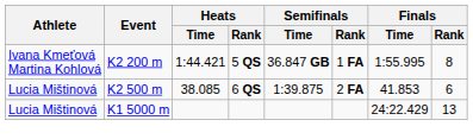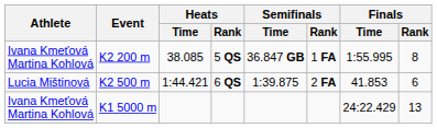 <table class="wikitable" style="font-size:90%">
 <tr>
 <th rowspan="2">Athlete</th>
 <th rowspan="2">Event</th>
 <th colspan=2>Heats</th>
 <th colspan=2>Semifinals</th>
 <th colspan=2>Finals</th>
 </tr>
 <tr style="font-size:95%">
 <th>Time</th>
 <th>Rank</th>
 <th>Time</th>
 <th>Rank</th>
 <th>Time</th>
 <th>Rank</th>
 </tr>
 <tr align=center>
 <td align=left><a href='#'>Ivana Kmeťová</a> <br> <a href='#'>Martina Kohlová</a></td>
 <td align=left><a href='#'>K2 200 m</a></td>
-<td>1:44.421</td>
+<td>38.085</td>
 <td>5 <strong>QS</strong></td>
 <td>36.847 <strong>GB</strong></td>
 <td>1 <strong>FA</strong></td>
 <td>1:55.995</td>
 <td>8</td>
 </tr>
 <tr align=center>
 <td align=left><a href='#'>Lucia Mištinová</a></td>
 <td align=left><a href='#'>K2 500 m</a></td>
-<td>38.085</td>
+<td>1:44.421</td>
 <td>6 <strong>QS</strong></td>
 <td>1:39.875</td>
 <td>2 <strong>FA</strong></td>
 <td>41.853</td>
 <td>6</td>
 </tr>
 <tr align=center>
-<td align=left><a href='#'>Lucia Mištinová</a></td>
+<td align=left><a href='#'>Ivana Kmeťová</a> <br> <a href='#'>Martina Kohlová</a></td>
 <td align=left><a href='#'>K1 5000 m</a></td>
 <td></td>
 <td></td>
 <td></td>
 <td></td>
 <td>24:22.429</td>
 <td>13</td>
 </tr>
 </table>
